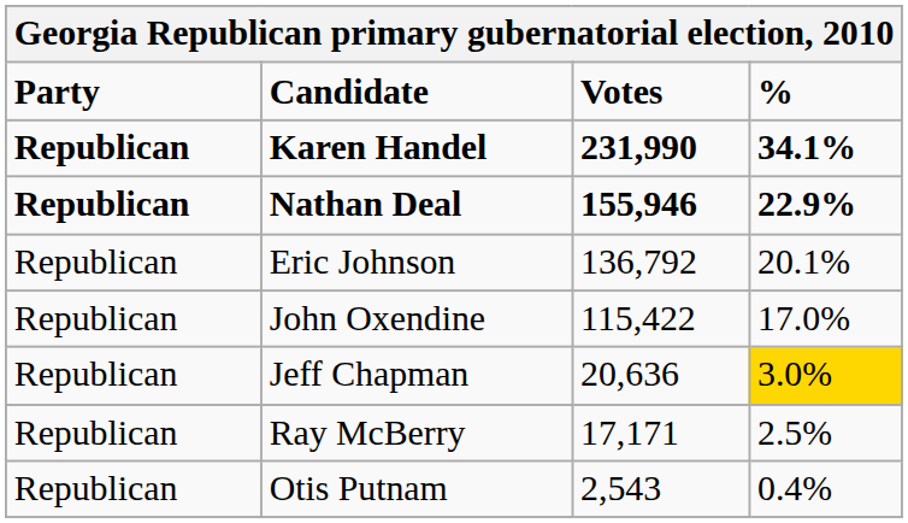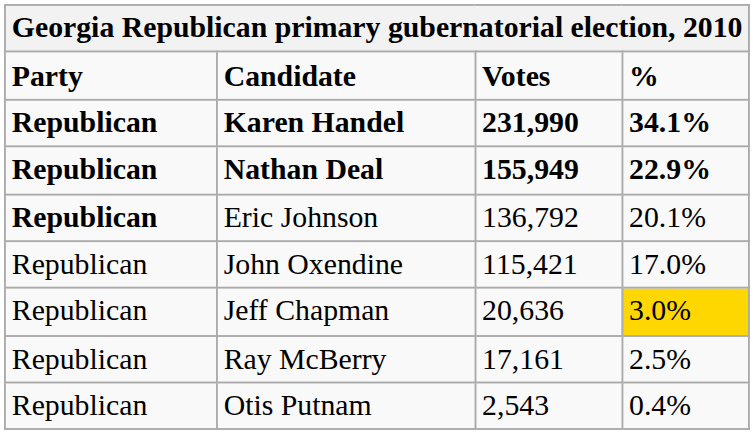 <table class="wikitable">
 <tr>
 <th colspan="4">Georgia Republican primary gubernatorial election, 2010</th>
 </tr>
 <tr>
 <td><strong>Party</strong></td>
 <td><strong>Candidate</strong></td>
 <td><strong>Votes</strong></td>
 <td><strong>%</strong></td>
 </tr>
 <tr>
 <td><strong>Republican</strong></td>
 <td><strong>Karen Handel</strong></td>
 <td><strong>231,990</strong></td>
 <td><strong>34.1%</strong></td>
 </tr>
 <tr>
 <td><strong>Republican</strong></td>
 <td><strong>Nathan Deal</strong></td>
-<td><strong>155,946</strong></td>
+<td><strong>155,949</strong></td>
 <td><strong>22.9%</strong></td>
 </tr>
 <tr>
-<td>Republican</td>
+<td><strong>Republican</strong></td>
 <td>Eric Johnson</td>
 <td>136,792</td>
 <td>20.1%</td>
 </tr>
 <tr>
 <td>Republican</td>
 <td>John Oxendine</td>
-<td>115,422</td>
+<td>115,421</td>
 <td>17.0%</td>
 </tr>
 <tr>
 <td>Republican</td>
 <td>Jeff Chapman</td>
 <td>20,636</td>
 <td style="background: gold;">3.0%</td>
 </tr>
 <tr>
 <td>Republican</td>
 <td>Ray McBerry</td>
-<td>17,171</td>
+<td>17,161</td>
 <td>2.5%</td>
 </tr>
 <tr>
 <td>Republican</td>
 <td>Otis Putnam</td>
 <td>2,543</td>
 <td>0.4%</td>
 </tr>
 </table>
